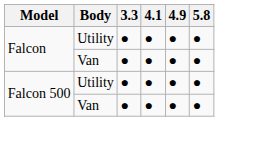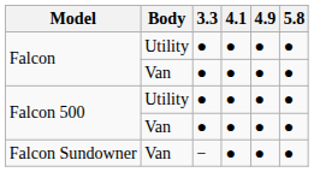 <table class="wikitable">
 <tr>
 <th>Model</th>
 <th>Body</th>
 <th>3.3</th>
 <th>4.1</th>
 <th>4.9</th>
 <th>5.8</th>
 </tr>
 <tr>
 <td rowspan="2">Falcon</td>
 <td>Utility</td>
 <td>●</td>
 <td>●</td>
 <td>●</td>
 <td>●</td>
 </tr>
 <tr>
 <td>Van</td>
 <td>●</td>
 <td>●</td>
 <td>●</td>
 <td>●</td>
 </tr>
 <tr>
 <td rowspan="2">Falcon 500</td>
 <td>Utility</td>
 <td>●</td>
 <td>●</td>
 <td>●</td>
 <td>●</td>
 </tr>
 <tr>
 <td>Van</td>
 <td>●</td>
 <td>●</td>
 <td>●</td>
 <td>●</td>
 </tr>
+<tr>
+<td>Falcon Sundowner</td>
+<td>Van</td>
+<td>−</td>
+<td>●</td>
+<td>●</td>
+<td>●</td>
+</tr>
 </table>
